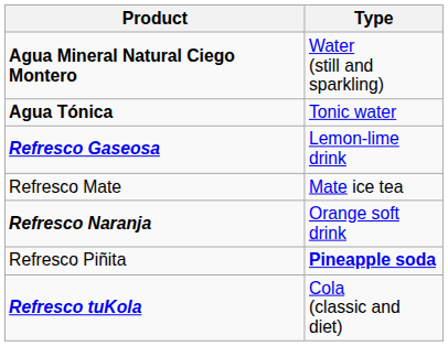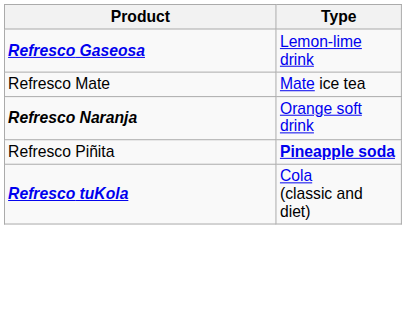 <table class="wikitable sortable">
 <tr>
 <th width="270px">Product</th>
 <th width="120px">Type</th>
-</tr>
-<tr>
-<td><strong>Agua Mineral Natural Ciego Montero</strong></td>
-<td><div><a href='#'>Water</a><br>(still and sparkling)</div></td>
-</tr>
-<tr>
-<td><strong>Agua Tónica</strong></td>
-<td><div><a href='#'>Tonic water</a></div></td>
 </tr>
 <tr>
 <td><a href='#'><strong><em>Refresco<em> Gaseosa<strong></a></td>
 <td><div><a href='#'>Lemon-lime drink</a></div></td>
 </tr>
 <tr>
 <td></em></strong>Refresco</em> Mate</strong></td>
 <td><div><a href='#'>Mate</a> ice tea</div></td>
 </tr>
 <tr>
 <td><strong><em>Refresco<em> Naranja<strong></td>
 <td><div><a href='#'>Orange soft drink</a></div></td>
 </tr>
 <tr>
 <td></em></strong>Refresco</em> Piñita</strong></td>
 <td><strong><div><a href='#'>Pineapple soda</a></div></strong></td>
 </tr>
 <tr>
 <td><a href='#'><strong><em>Refresco<em> tuKola<strong></a></td>
 <td><div><a href='#'>Cola</a><br>(classic and diet)</div></td>
 </tr>
 </table>
